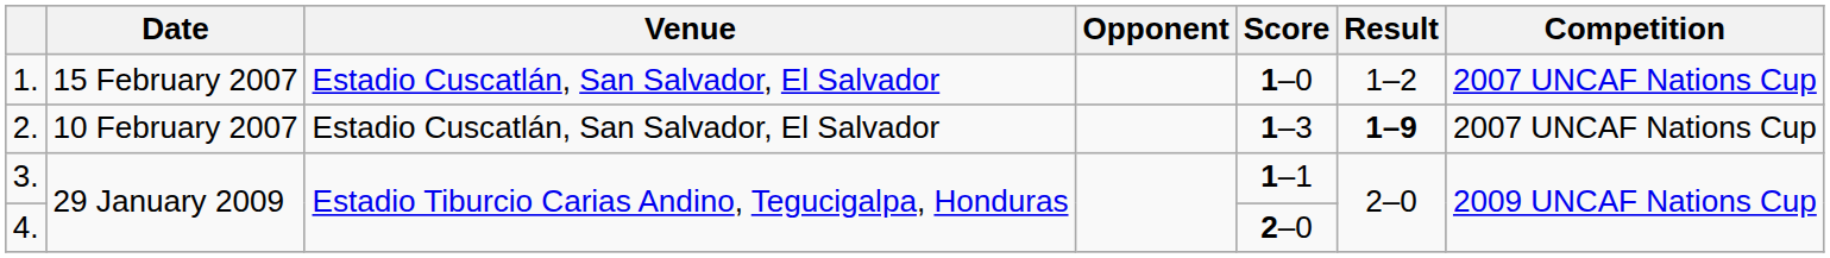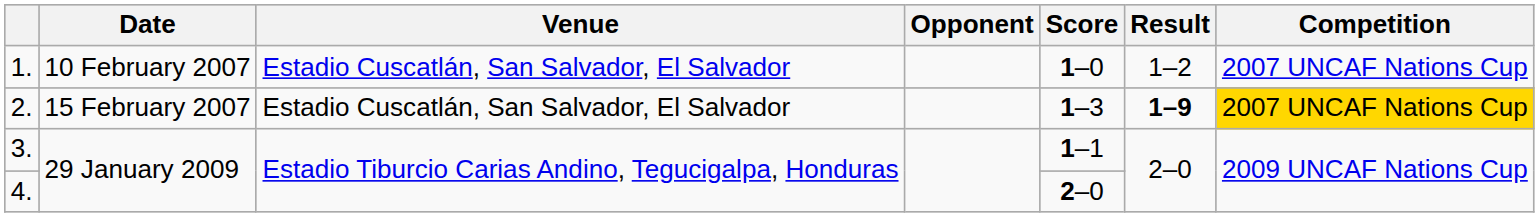 <table class="wikitable">
 <tr>
 <th></th>
 <th>Date</th>
 <th>Venue</th>
 <th>Opponent</th>
 <th>Score</th>
 <th>Result</th>
 <th>Competition</th>
 </tr>
 <tr>
 <td align="center">1.</td>
-<td>15 February 2007</td>
+<td>10 February 2007</td>
 <td><a href='#'>Estadio Cuscatlán</a>, <a href='#'>San Salvador</a>, <a href='#'>El Salvador</a></td>
 <td></td>
 <td align="center"><strong>1</strong>–0</td>
 <td align="center">1–2</td>
 <td><a href='#'>2007 UNCAF Nations Cup</a></td>
 </tr>
 <tr>
 <td align="center">2.</td>
-<td>10 February 2007</td>
+<td>15 February 2007</td>
 <td>Estadio Cuscatlán, San Salvador, El Salvador</td>
 <td></td>
 <td align="center"><strong>1</strong>–3</td>
 <td align="center"><strong>1–9</strong></td>
-<td>2007 UNCAF Nations Cup</td>
+<td style="background: gold;">2007 UNCAF Nations Cup</td>
 </tr>
 <tr>
 <td align="center">3.</td>
 <td rowspan=2>29 January 2009</td>
 <td rowspan=2><a href='#'>Estadio Tiburcio Carias Andino</a>, <a href='#'>Tegucigalpa</a>, <a href='#'>Honduras</a></td>
 <td rowspan=2></td>
 <td align="center"><strong>1</strong>–1</td>
 <td rowspan=2 align="center">2–0</td>
 <td rowspan=2><a href='#'>2009 UNCAF Nations Cup</a></td>
 </tr>
 <tr>
 <td align="center">4.</td>
 <td align="center"><strong>2</strong>–0</td>
 </tr>
 </table>
